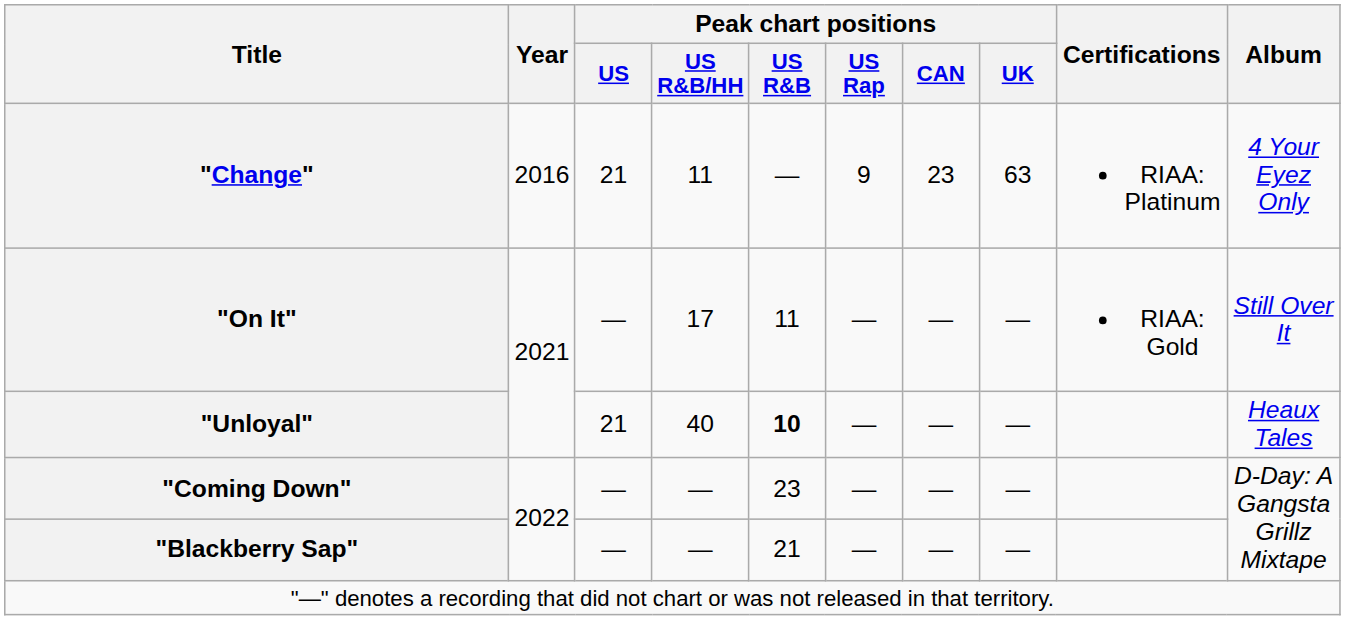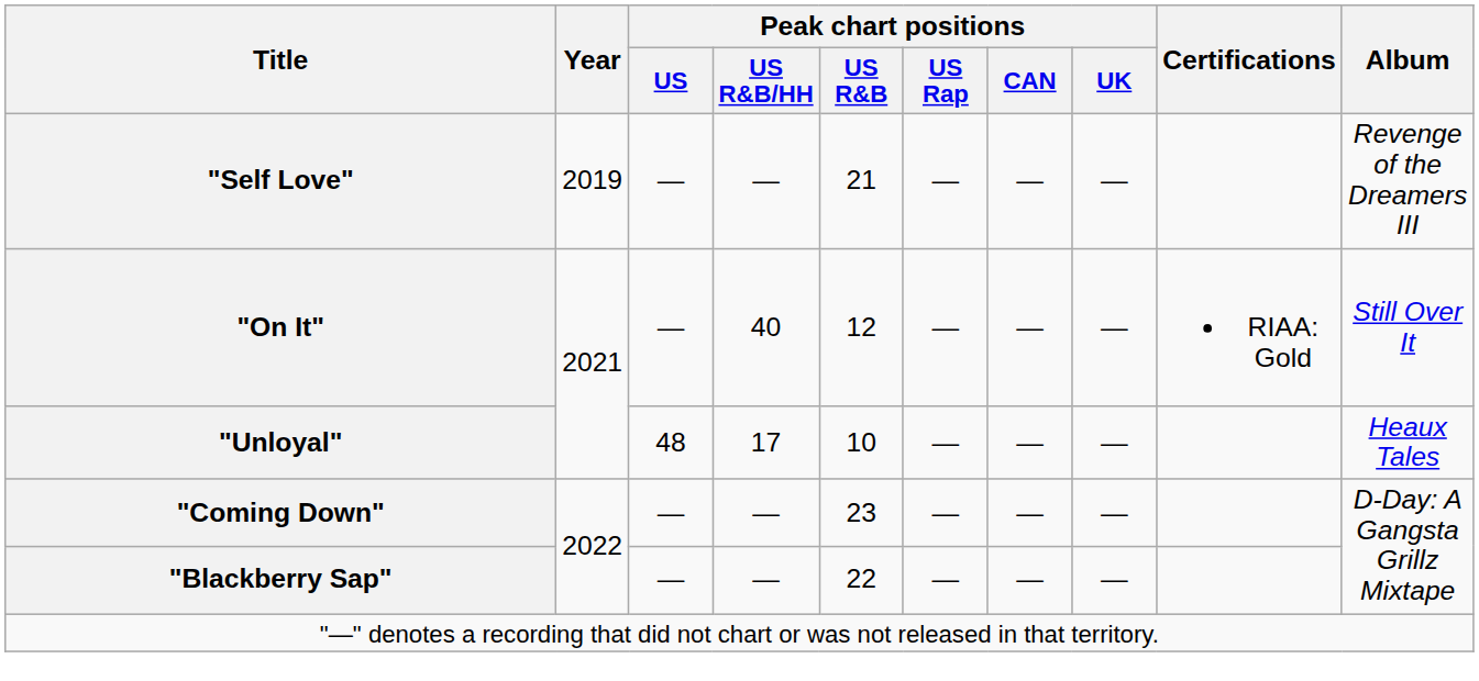 <table class="wikitable plainrowheaders" style="text-align:center;">
 <tr>
 <th scope="col" rowspan="2" style="width:20em;">Title</th>
 <th scope="col" rowspan="2">Year</th>
 <th scope="col" colspan="6">Peak chart positions</th>
 <th scope="col" rowspan="2">Certifications</th>
 <th scope="col" rowspan="2">Album</th>
 </tr>
 <tr>
 <th scope="col" style="width:3em;font-size:90%;"><a href='#'>US</a><br></th>
 <th scope="col" style="width:3em;font-size:90%;"><a href='#'>US<br>R&B/HH</a><br></th>
 <th scope="col" style="width:3em;font-size:90%;"><a href='#'>US<br>R&B</a><br></th>
 <th scope="col" style="width:3em;font-size:90%;"><a href='#'>US<br>Rap</a><br></th>
 <th scope="col" style="width:3em;font-size:90%;"><a href='#'>CAN</a><br></th>
 <th scope="col" style="width:3em;font-size:90%;"><a href='#'>UK</a><br></th>
 </tr>
 <tr>
-<th scope="row">"<a href='#'>Change</a>"<br></th>
-<td>2016</td>
+<th scope="row">"Self Love"<br></th>
+<td>2019</td>
+<td>—</td>
+<td>—</td>
 <td>21</td>
-<td>11</td>
 <td>—</td>
-<td>9</td>
-<td>23</td>
-<td>63</td>
-<td><br><ul><li>RIAA: Platinum</li></ul></td>
-<td><em><a href='#'>4 Your Eyez Only</a></em></td>
+<td>—</td>
+<td>—</td>
+<td></td>
+<td><em>Revenge of the Dreamers III</em></td>
 </tr>
 <tr>
 <th scope="row">"On It"<br></th>
 <td rowspan="2">2021</td>
 <td>—</td>
-<td>17</td>
-<td>11</td>
+<td>40</td>
+<td>12</td>
 <td>—</td>
 <td>—</td>
 <td>—</td>
 <td><br><ul><li>RIAA: Gold</li></ul></td>
 <td><em><a href='#'>Still Over It</a></em></td>
 </tr>
 <tr>
 <th scope="row">"Unloyal"<br></th>
-<td>21</td>
-<td>40</td>
-<td><strong>10</strong></td>
+<td>48</td>
+<td>17</td>
+<td>10</td>
 <td>—</td>
 <td>—</td>
 <td>—</td>
 <td></td>
 <td><em><a href='#'>Heaux Tales</a></em></td>
 </tr>
 <tr>
 <th scope="row">"Coming Down"</th>
 <td rowspan="2">2022</td>
 <td>—</td>
 <td>—</td>
 <td>23</td>
 <td>—</td>
 <td>—</td>
 <td>—</td>
 <td></td>
 <td rowspan="2"><em>D-Day: A Gangsta Grillz Mixtape</em></td>
 </tr>
 <tr>
 <th scope="row">"Blackberry Sap"</th>
 <td>—</td>
 <td>—</td>
-<td>21</td>
+<td>22</td>
 <td>—</td>
 <td>—</td>
 <td>—</td>
 <td></td>
 </tr>
 <tr>
 <td colspan="10" style="font-size:90%">"—" denotes a recording that did not chart or was not released in that territory.</td>
 </tr>
 </table>
